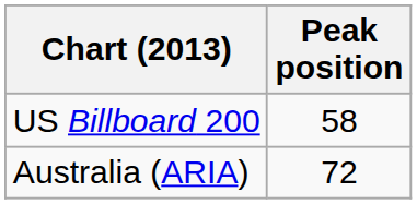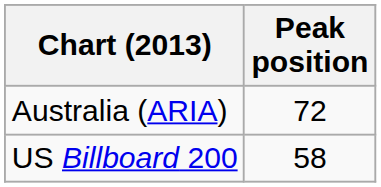 <table class="wikitable sortable">
 <tr>
 <th>Chart (2013)</th>
 <th>Peak<br>position</th>
 </tr>
 <tr>
+<td>Australia (<a href='#'>ARIA</a>)</td>
+<td style="text-align:center;">72</td>
+</tr>
+<tr>
 <td>US <a href='#'><em>Billboard</em> 200</a></td>
 <td style="text-align:center;">58</td>
 </tr>
-<tr>
-<td>Australia (<a href='#'>ARIA</a>)</td>
-<td style="text-align:center;">72</td>
-</tr>
 </table>
